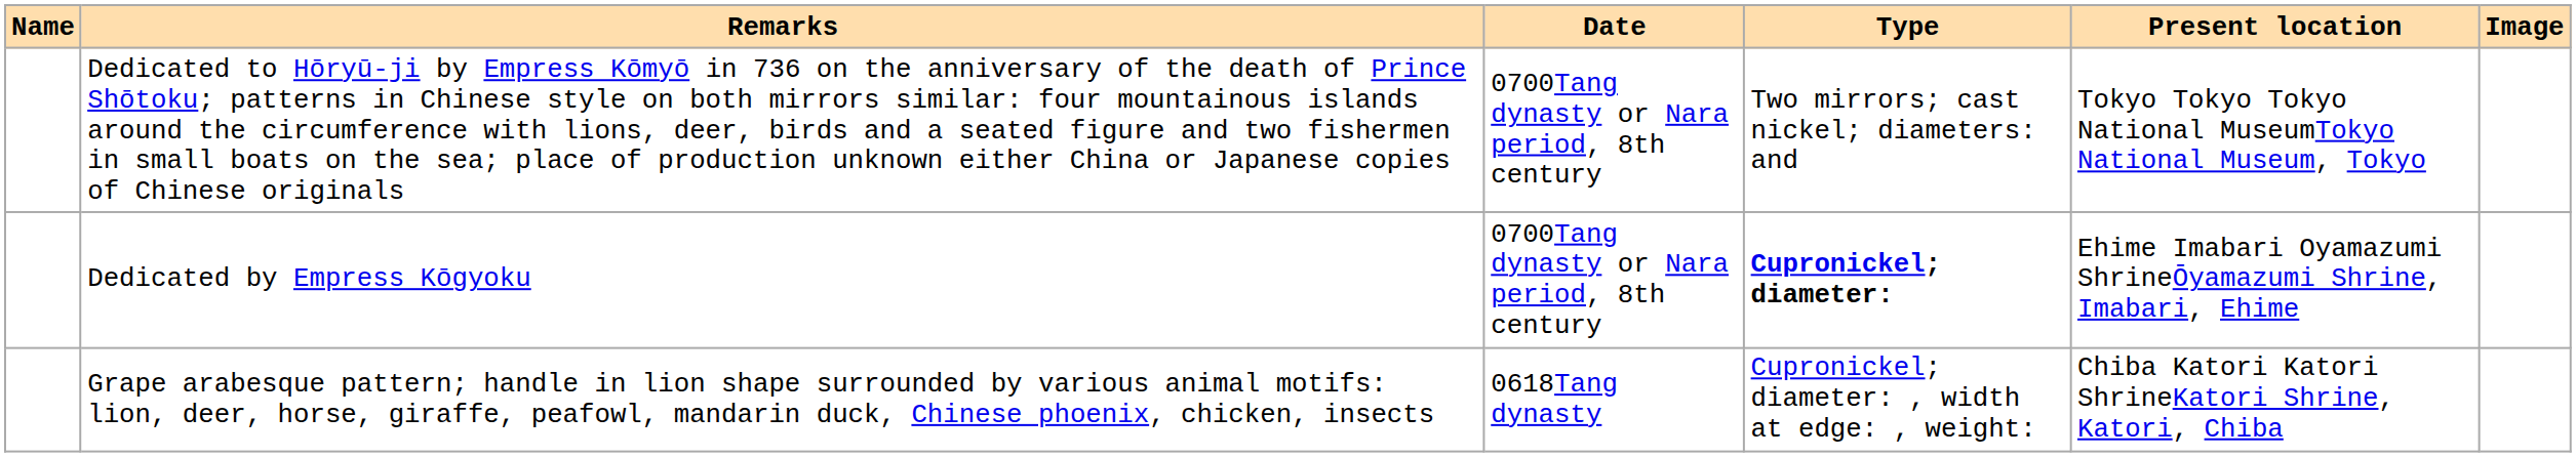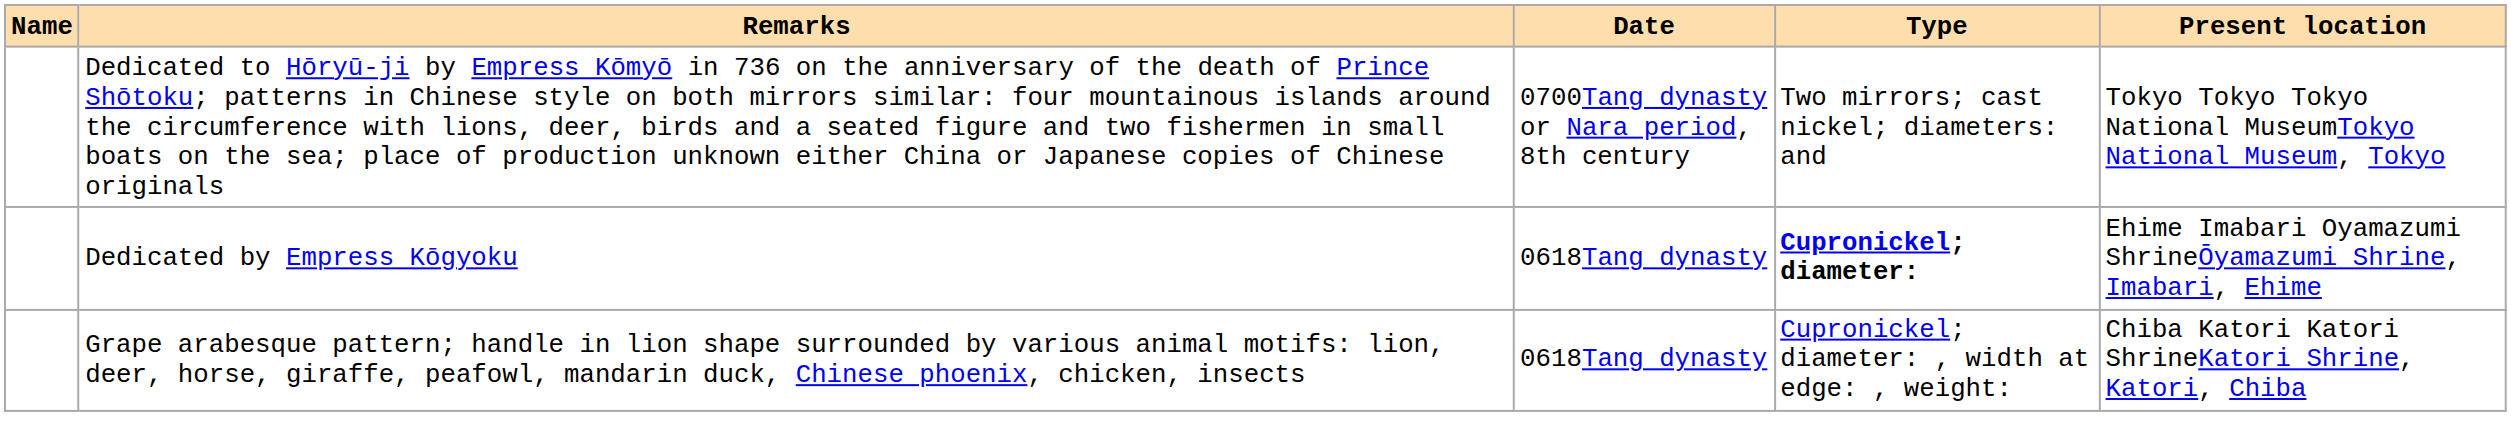 <table class="wikitable sortable" width="100%" style="background:#ffffff;">
 <tr>
 <th align="left" style="background:#ffdead;">Name</th>
 <th align="left" style="background:#ffdead;" class="unsortable">Remarks</th>
 <th align="left" style="background:#ffdead;">Date</th>
 <th align="left" style="background:#ffdead;" class="unsortable">Type</th>
 <th align="left" style="background:#ffdead;">Present location</th>
-<th align="left" style="background:#ffdead;" class="unsortable">Image</th>
 </tr>
 <tr>
 <td></td>
 <td>Dedicated to <a href='#'>Hōryū-ji</a> by <a href='#'>Empress Kōmyō</a> in 736 on the anniversary of the death of <a href='#'>Prince Shōtoku</a>; patterns in Chinese style on both mirrors similar: four mountainous islands around the circumference with lions, deer, birds and a seated figure and two fishermen in small boats on the sea; place of production unknown either China or Japanese copies of Chinese originals</td>
 <td><span>0700</span><a href='#'>Tang dynasty</a> or <a href='#'>Nara period</a>, 8th century</td>
 <td>Two mirrors; cast nickel; diameters:  and </td>
 <td><span>Tokyo Tokyo Tokyo National Museum</span><a href='#'>Tokyo National Museum</a>, <a href='#'>Tokyo</a></td>
-<td></td>
 </tr>
 <tr>
 <td></td>
 <td>Dedicated by <a href='#'>Empress Kōgyoku</a></td>
-<td><span>0700</span><a href='#'>Tang dynasty</a> or <a href='#'>Nara period</a>, 8th century</td>
+<td><span>0618</span><a href='#'>Tang dynasty</a></td>
 <td><strong><a href='#'>Cupronickel</a>; diameter: </strong></td>
 <td><span>Ehime Imabari Oyamazumi Shrine</span><a href='#'>Ōyamazumi Shrine</a>, <a href='#'>Imabari</a>, <a href='#'>Ehime</a></td>
-<td></td>
 </tr>
 <tr>
 <td></td>
 <td>Grape arabesque pattern; handle in lion shape surrounded by various animal motifs: lion, deer, horse, giraffe, peafowl, mandarin duck, <a href='#'>Chinese phoenix</a>, chicken, insects</td>
 <td><span>0618</span><a href='#'>Tang dynasty</a></td>
 <td><a href='#'>Cupronickel</a>; diameter: , width at edge: , weight: </td>
 <td><span>Chiba Katori Katori Shrine</span><a href='#'>Katori Shrine</a>, <a href='#'>Katori</a>, <a href='#'>Chiba</a></td>
-<td></td>
 </tr>
 </table>
